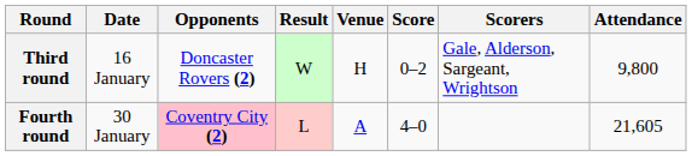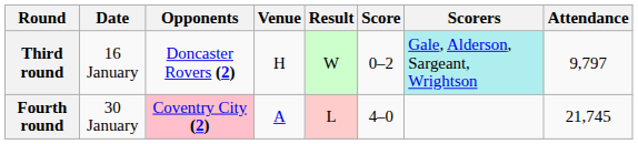 <table class="wikitable" style="text-align:center">
 <tr>
 <th>Round</th>
 <th>Date</th>
 <th>Opponents</th>
+<th>Venue</th>
 <th>Result</th>
-<th>Venue</th>
 <th>Score</th>
 <th>Scorers</th>
 <th>Attendance</th>
 </tr>
 <tr>
 <th>Third round</th>
 <td>16 January</td>
 <td><a href='#'>Doncaster Rovers</a> <strong>(<a href='#'>2</a>)</strong></td>
+<td>H</td>
 <td style="background-color:#CCFFCC">W</td>
-<td>H</td>
 <td>0–2</td>
-<td align="left"><a href='#'>Gale</a>, <a href='#'>Alderson</a>, Sargeant, <a href='#'>Wrightson</a></td>
-<td>9,800</td>
+<td align="left" style="background: paleturquoise;"><a href='#'>Gale</a>, <a href='#'>Alderson</a>, Sargeant, <a href='#'>Wrightson</a></td>
+<td>9,797</td>
 </tr>
 <tr>
 <th>Fourth round</th>
 <td>30 January</td>
 <td style="background: pink;"><a href='#'>Coventry City</a> <strong>(<a href='#'>2</a>)</strong></td>
+<td><a href='#'>A</a></td>
 <td style="background-color:#FFCCCC">L</td>
-<td><a href='#'>A</a></td>
 <td>4–0</td>
 <td align="left"></td>
-<td>21,605</td>
+<td>21,745</td>
 </tr>
 </table>
